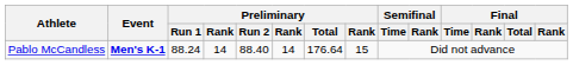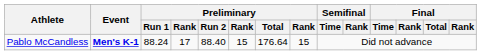 <table class="wikitable" style="font-size:90%">
 <tr>
 <th rowspan="2">Athlete</th>
 <th rowspan="2">Event</th>
 <th colspan="6">Preliminary</th>
 <th colspan="2">Semifinal</th>
 <th colspan="4">Final</th>
 </tr>
 <tr style="font-size:95%">
 <th>Run 1</th>
 <th>Rank</th>
 <th>Run 2</th>
 <th>Rank</th>
 <th>Total</th>
 <th>Rank</th>
 <th>Time</th>
 <th>Rank</th>
 <th>Time</th>
 <th>Rank</th>
 <th>Total</th>
 <th>Rank</th>
 </tr>
 <tr align=center>
 <td align=left><a href='#'>Pablo McCandless</a></td>
 <td align=left><strong><a href='#'>Men's K-1</a></strong></td>
 <td>88.24</td>
-<td>14</td>
+<td>17</td>
 <td>88.40</td>
-<td>14</td>
+<td>15</td>
 <td>176.64</td>
 <td>15</td>
 <td colspan=6>Did not advance</td>
 </tr>
 </table>
